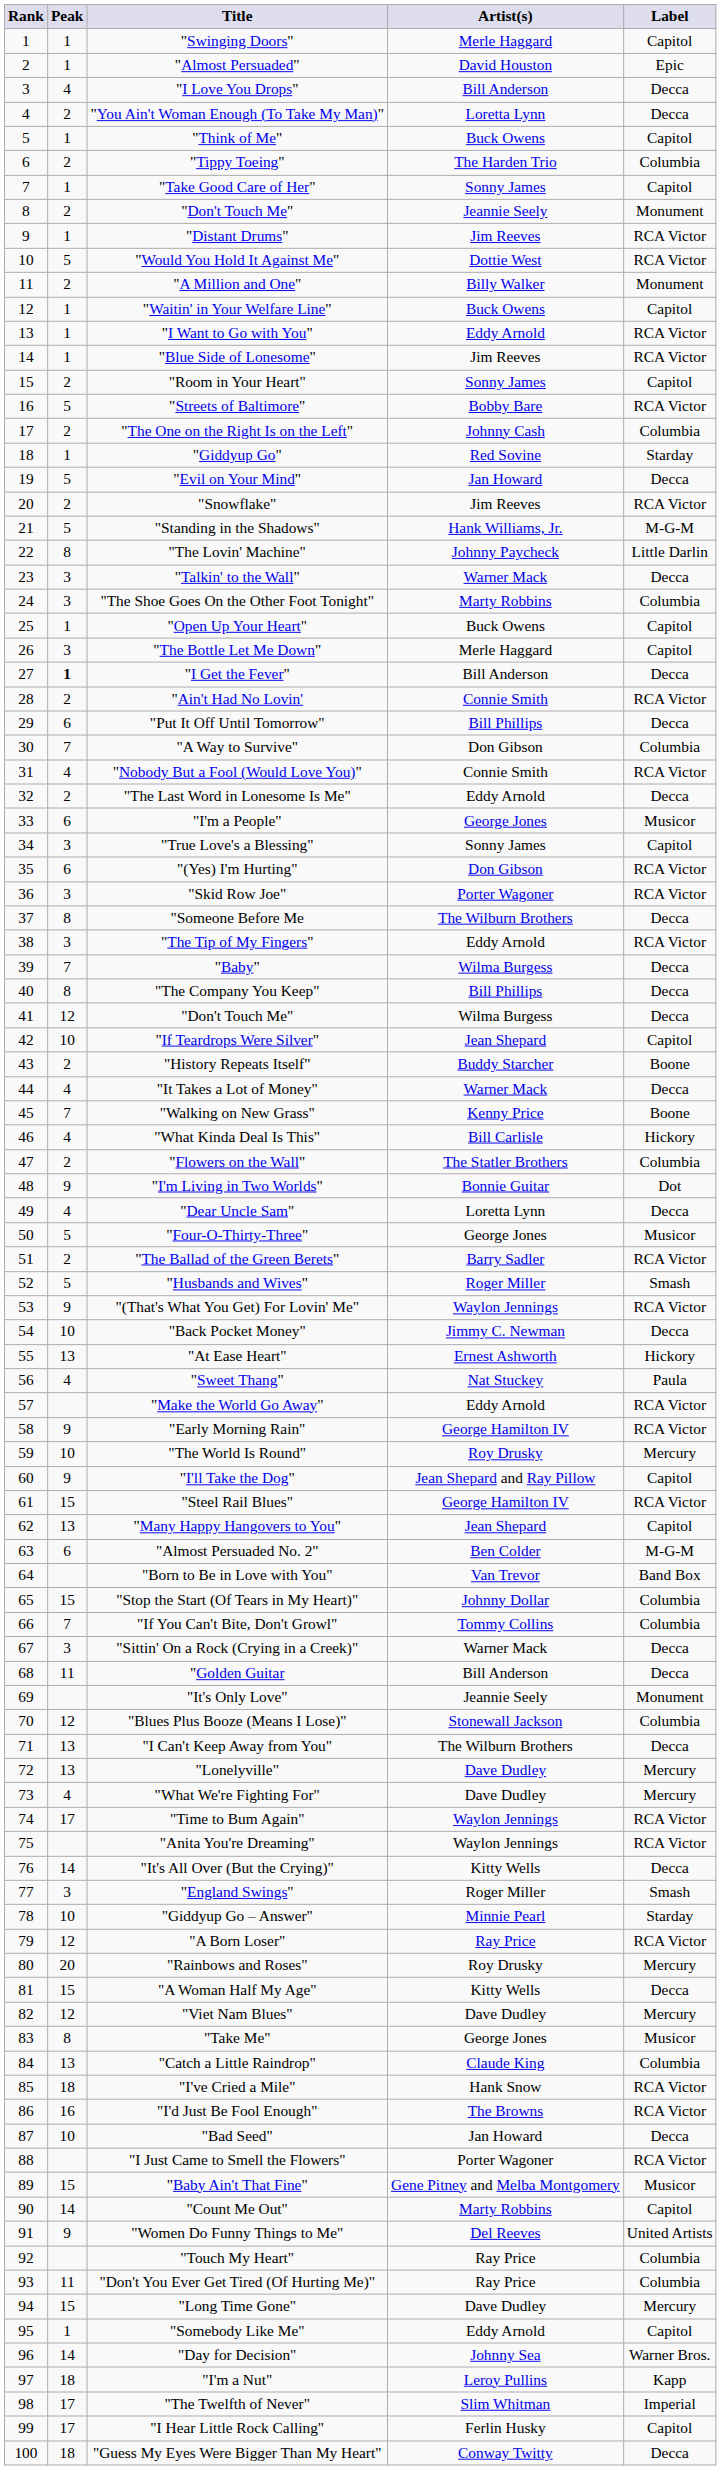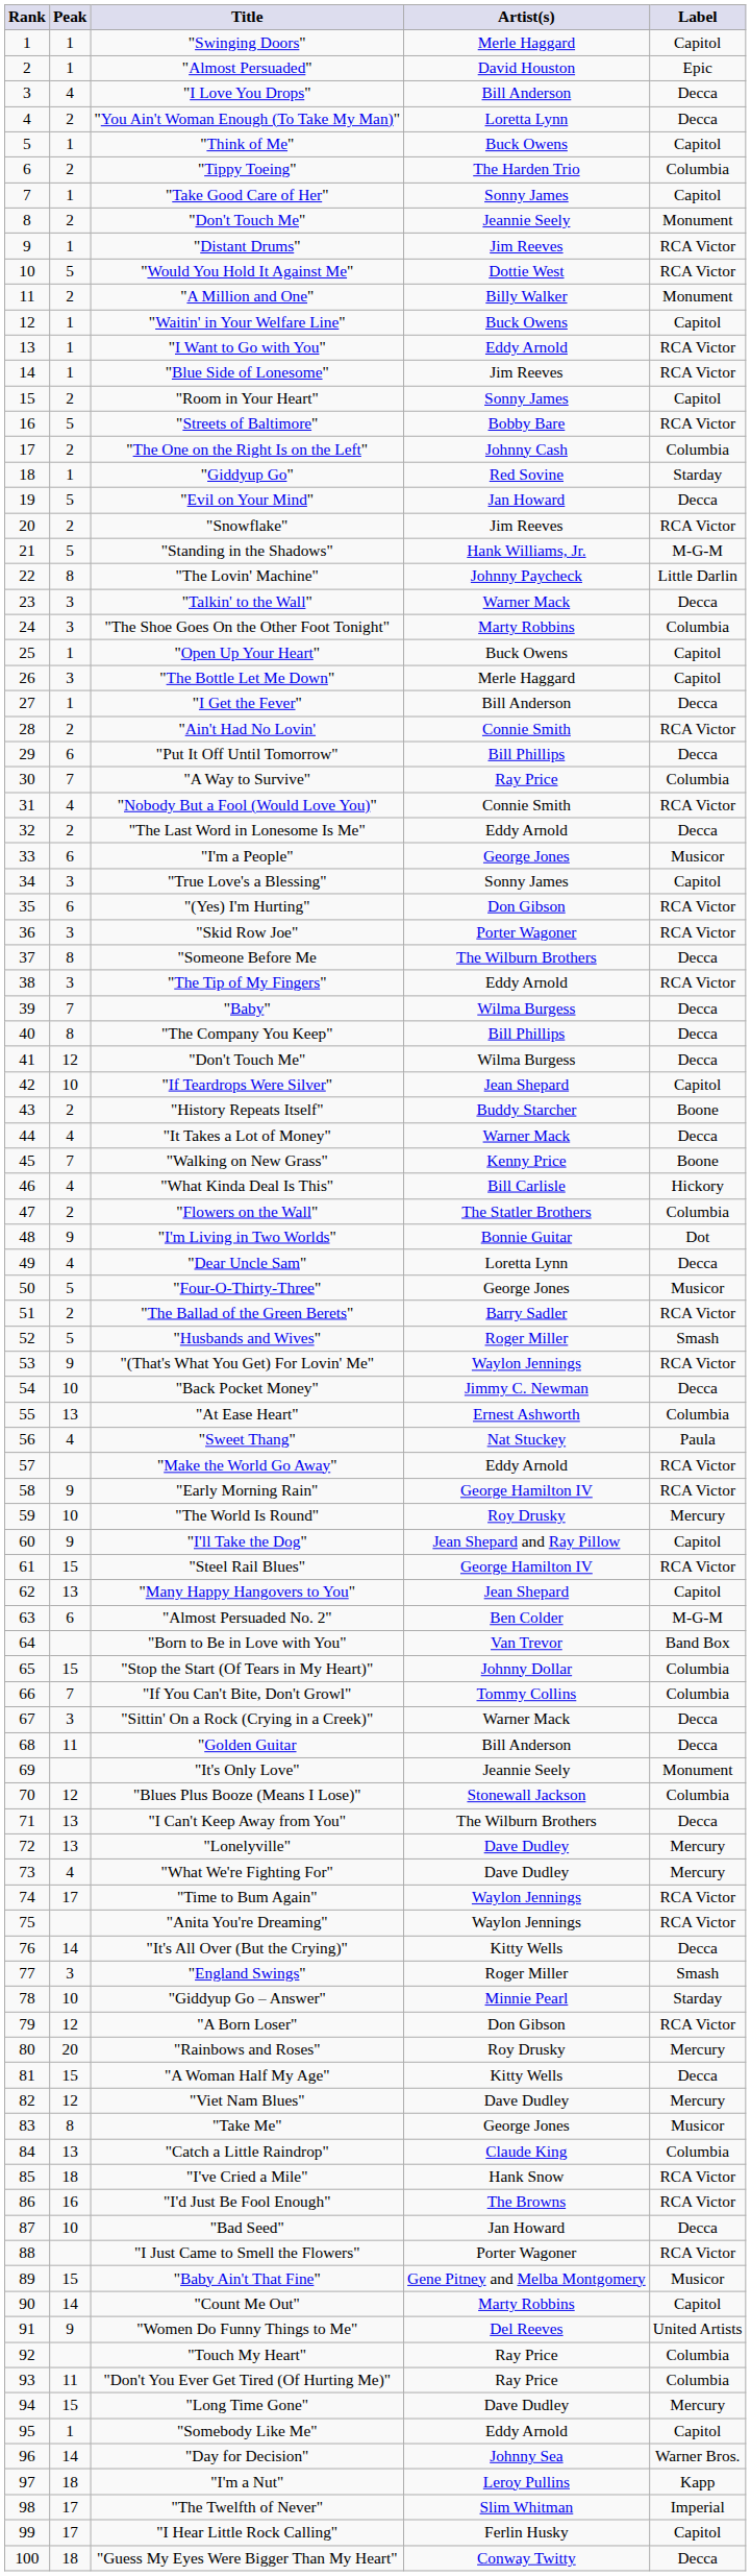 <table class="wikitable sortable" style="text-align: center">
 <tr>
 <th scope="col" style="background:#dde;">Rank</th>
 <th scope="col" style="background:#dde;">Peak</th>
 <th scope="col" style="background:#dde;">Title</th>
 <th scope="col" style="background:#dde;">Artist(s)</th>
 <th scope="col" style="background:#dde;">Label</th>
 </tr>
 <tr>
 <td>1</td>
 <td>1</td>
 <td>"<a href='#'>Swinging Doors</a>"</td>
 <td><a href='#'>Merle Haggard</a></td>
 <td>Capitol</td>
 </tr>
 <tr>
 <td>2</td>
 <td>1</td>
 <td>"<a href='#'>Almost Persuaded</a>"</td>
 <td><a href='#'>David Houston</a></td>
 <td>Epic</td>
 </tr>
 <tr>
 <td>3</td>
 <td>4</td>
 <td>"<a href='#'>I Love You Drops</a>"</td>
 <td><a href='#'>Bill Anderson</a></td>
 <td>Decca</td>
 </tr>
 <tr>
 <td>4</td>
 <td>2</td>
 <td>"<a href='#'>You Ain't Woman Enough (To Take My Man)</a>"</td>
 <td><a href='#'>Loretta Lynn</a></td>
 <td>Decca</td>
 </tr>
 <tr>
 <td>5</td>
 <td>1</td>
 <td>"<a href='#'>Think of Me</a>"</td>
 <td><a href='#'>Buck Owens</a></td>
 <td>Capitol</td>
 </tr>
 <tr>
 <td>6</td>
 <td>2</td>
 <td>"<a href='#'>Tippy Toeing</a>"</td>
 <td><a href='#'>The Harden Trio</a></td>
 <td>Columbia</td>
 </tr>
 <tr>
 <td>7</td>
 <td>1</td>
 <td>"<a href='#'>Take Good Care of Her</a>"</td>
 <td><a href='#'>Sonny James</a></td>
 <td>Capitol</td>
 </tr>
 <tr>
 <td>8</td>
 <td>2</td>
 <td>"<a href='#'>Don't Touch Me</a>"</td>
 <td><a href='#'>Jeannie Seely</a></td>
 <td>Monument</td>
 </tr>
 <tr>
 <td>9</td>
 <td>1</td>
 <td>"<a href='#'>Distant Drums</a>"</td>
 <td><a href='#'>Jim Reeves</a></td>
 <td>RCA Victor</td>
 </tr>
 <tr>
 <td>10</td>
 <td>5</td>
 <td>"<a href='#'>Would You Hold It Against Me</a>"</td>
 <td><a href='#'>Dottie West</a></td>
 <td>RCA Victor</td>
 </tr>
 <tr>
 <td>11</td>
 <td>2</td>
 <td>"<a href='#'>A Million and One</a>"</td>
 <td><a href='#'>Billy Walker</a></td>
 <td>Monument</td>
 </tr>
 <tr>
 <td>12</td>
 <td>1</td>
 <td>"<a href='#'>Waitin' in Your Welfare Line</a>"</td>
 <td><a href='#'>Buck Owens</a></td>
 <td>Capitol</td>
 </tr>
 <tr>
 <td>13</td>
 <td>1</td>
 <td>"<a href='#'>I Want to Go with You</a>"</td>
 <td><a href='#'>Eddy Arnold</a></td>
 <td>RCA Victor</td>
 </tr>
 <tr>
 <td>14</td>
 <td>1</td>
 <td>"<a href='#'>Blue Side of Lonesome</a>"</td>
 <td>Jim Reeves</td>
 <td>RCA Victor</td>
 </tr>
 <tr>
 <td>15</td>
 <td>2</td>
 <td>"Room in Your Heart"</td>
 <td><a href='#'>Sonny James</a></td>
 <td>Capitol</td>
 </tr>
 <tr>
 <td>16</td>
 <td>5</td>
 <td>"<a href='#'>Streets of Baltimore</a>"</td>
 <td><a href='#'>Bobby Bare</a></td>
 <td>RCA Victor</td>
 </tr>
 <tr>
 <td>17</td>
 <td>2</td>
 <td>"<a href='#'>The One on the Right Is on the Left</a>"</td>
 <td><a href='#'>Johnny Cash</a></td>
 <td>Columbia</td>
 </tr>
 <tr>
 <td>18</td>
 <td>1</td>
 <td>"<a href='#'>Giddyup Go</a>"</td>
 <td><a href='#'>Red Sovine</a></td>
 <td>Starday</td>
 </tr>
 <tr>
 <td>19</td>
 <td>5</td>
 <td>"<a href='#'>Evil on Your Mind</a>"</td>
 <td><a href='#'>Jan Howard</a></td>
 <td>Decca</td>
 </tr>
 <tr>
 <td>20</td>
 <td>2</td>
 <td>"Snowflake"</td>
 <td>Jim Reeves</td>
 <td>RCA Victor</td>
 </tr>
 <tr>
 <td>21</td>
 <td>5</td>
 <td>"Standing in the Shadows"</td>
 <td><a href='#'>Hank Williams, Jr.</a></td>
 <td>M-G-M</td>
 </tr>
 <tr>
 <td>22</td>
 <td>8</td>
 <td>"The Lovin' Machine"</td>
 <td><a href='#'>Johnny Paycheck</a></td>
 <td>Little Darlin</td>
 </tr>
 <tr>
 <td>23</td>
 <td>3</td>
 <td>"<a href='#'>Talkin' to the Wall</a>"</td>
 <td><a href='#'>Warner Mack</a></td>
 <td>Decca</td>
 </tr>
 <tr>
 <td>24</td>
 <td>3</td>
 <td>"The Shoe Goes On the Other Foot Tonight"</td>
 <td><a href='#'>Marty Robbins</a></td>
 <td>Columbia</td>
 </tr>
 <tr>
 <td>25</td>
 <td>1</td>
 <td>"<a href='#'>Open Up Your Heart</a>"</td>
 <td>Buck Owens</td>
 <td>Capitol</td>
 </tr>
 <tr>
 <td>26</td>
 <td>3</td>
 <td>"<a href='#'>The Bottle Let Me Down</a>"</td>
 <td>Merle Haggard</td>
 <td>Capitol</td>
 </tr>
 <tr>
 <td>27</td>
-<td><strong>1</strong></td>
+<td>1</td>
 <td>"<a href='#'>I Get the Fever</a>"</td>
 <td>Bill Anderson</td>
 <td>Decca</td>
 </tr>
 <tr>
 <td>28</td>
 <td>2</td>
 <td>"<a href='#'>Ain't Had No Lovin'</a></td>
 <td><a href='#'>Connie Smith</a></td>
 <td>RCA Victor</td>
 </tr>
 <tr>
 <td>29</td>
 <td>6</td>
 <td>"Put It Off Until Tomorrow"</td>
 <td><a href='#'>Bill Phillips</a></td>
 <td>Decca</td>
 </tr>
 <tr>
 <td>30</td>
 <td>7</td>
 <td>"A Way to Survive"</td>
-<td>Don Gibson</td>
+<td><a href='#'>Ray Price</a></td>
 <td>Columbia</td>
 </tr>
 <tr>
 <td>31</td>
 <td>4</td>
 <td>"<a href='#'>Nobody But a Fool (Would Love You)</a>"</td>
 <td>Connie Smith</td>
 <td>RCA Victor</td>
 </tr>
 <tr>
 <td>32</td>
 <td>2</td>
 <td>"The Last Word in Lonesome Is Me"</td>
 <td>Eddy Arnold</td>
 <td>Decca</td>
 </tr>
 <tr>
 <td>33</td>
 <td>6</td>
 <td>"I'm a People"</td>
 <td><a href='#'>George Jones</a></td>
 <td>Musicor</td>
 </tr>
 <tr>
 <td>34</td>
 <td>3</td>
 <td>"True Love's a Blessing"</td>
 <td>Sonny James</td>
 <td>Capitol</td>
 </tr>
 <tr>
 <td>35</td>
 <td>6</td>
 <td>"(Yes) I'm Hurting"</td>
 <td><a href='#'>Don Gibson</a></td>
 <td>RCA Victor</td>
 </tr>
 <tr>
 <td>36</td>
 <td>3</td>
 <td>"Skid Row Joe"</td>
 <td><a href='#'>Porter Wagoner</a></td>
 <td>RCA Victor</td>
 </tr>
 <tr>
 <td>37</td>
 <td>8</td>
 <td>"Someone Before Me</td>
 <td><a href='#'>The Wilburn Brothers</a></td>
 <td>Decca</td>
 </tr>
 <tr>
 <td>38</td>
 <td>3</td>
 <td>"<a href='#'>The Tip of My Fingers</a>"</td>
 <td>Eddy Arnold</td>
 <td>RCA Victor</td>
 </tr>
 <tr>
 <td>39</td>
 <td>7</td>
 <td>"<a href='#'>Baby</a>"</td>
 <td><a href='#'>Wilma Burgess</a></td>
 <td>Decca</td>
 </tr>
 <tr>
 <td>40</td>
 <td>8</td>
 <td>"The Company You Keep"</td>
 <td><a href='#'>Bill Phillips</a></td>
 <td>Decca</td>
 </tr>
 <tr>
 <td>41</td>
 <td>12</td>
 <td>"Don't Touch Me"</td>
 <td>Wilma Burgess</td>
 <td>Decca</td>
 </tr>
 <tr>
 <td>42</td>
 <td>10</td>
 <td>"<a href='#'>If Teardrops Were Silver</a>"</td>
 <td><a href='#'>Jean Shepard</a></td>
 <td>Capitol</td>
 </tr>
 <tr>
 <td>43</td>
 <td>2</td>
 <td>"History Repeats Itself"</td>
 <td><a href='#'>Buddy Starcher</a></td>
 <td>Boone</td>
 </tr>
 <tr>
 <td>44</td>
 <td>4</td>
 <td>"It Takes a Lot of Money"</td>
 <td><a href='#'>Warner Mack</a></td>
 <td>Decca</td>
 </tr>
 <tr>
 <td>45</td>
 <td>7</td>
 <td>"Walking on New Grass"</td>
 <td><a href='#'>Kenny Price</a></td>
 <td>Boone</td>
 </tr>
 <tr>
 <td>46</td>
 <td>4</td>
 <td>"What Kinda Deal Is This"</td>
 <td><a href='#'>Bill Carlisle</a></td>
 <td>Hickory</td>
 </tr>
 <tr>
 <td>47</td>
 <td>2</td>
 <td>"<a href='#'>Flowers on the Wall</a>"</td>
 <td><a href='#'>The Statler Brothers</a></td>
 <td>Columbia</td>
 </tr>
 <tr>
 <td>48</td>
 <td>9</td>
 <td>"<a href='#'>I'm Living in Two Worlds</a>"</td>
 <td><a href='#'>Bonnie Guitar</a></td>
 <td>Dot</td>
 </tr>
 <tr>
 <td>49</td>
 <td>4</td>
 <td>"<a href='#'>Dear Uncle Sam</a>"</td>
 <td>Loretta Lynn</td>
 <td>Decca</td>
 </tr>
 <tr>
 <td>50</td>
 <td>5</td>
 <td>"<a href='#'>Four-O-Thirty-Three</a>"</td>
 <td>George Jones</td>
 <td>Musicor</td>
 </tr>
 <tr>
 <td>51</td>
 <td>2</td>
 <td>"<a href='#'>The Ballad of the Green Berets</a>"</td>
 <td><a href='#'>Barry Sadler</a></td>
 <td>RCA Victor</td>
 </tr>
 <tr>
 <td>52</td>
 <td>5</td>
 <td>"<a href='#'>Husbands and Wives</a>"</td>
 <td><a href='#'>Roger Miller</a></td>
 <td>Smash</td>
 </tr>
 <tr>
 <td>53</td>
 <td>9</td>
 <td>"(That's What You Get) For Lovin' Me"</td>
 <td><a href='#'>Waylon Jennings</a></td>
 <td>RCA Victor</td>
 </tr>
 <tr>
 <td>54</td>
 <td>10</td>
 <td>"Back Pocket Money"</td>
 <td><a href='#'>Jimmy C. Newman</a></td>
 <td>Decca</td>
 </tr>
 <tr>
 <td>55</td>
 <td>13</td>
 <td>"At Ease Heart"</td>
 <td><a href='#'>Ernest Ashworth</a></td>
-<td>Hickory</td>
+<td>Columbia</td>
 </tr>
 <tr>
 <td>56</td>
 <td>4</td>
 <td>"<a href='#'>Sweet Thang</a>"</td>
 <td><a href='#'>Nat Stuckey</a></td>
 <td>Paula</td>
 </tr>
 <tr>
 <td>57</td>
 <td></td>
 <td>"<a href='#'>Make the World Go Away</a>"</td>
 <td>Eddy Arnold</td>
 <td>RCA Victor</td>
 </tr>
 <tr>
 <td>58</td>
 <td>9</td>
 <td>"Early Morning Rain"</td>
 <td><a href='#'>George Hamilton IV</a></td>
 <td>RCA Victor</td>
 </tr>
 <tr>
 <td>59</td>
 <td>10</td>
 <td>"The World Is Round"</td>
 <td><a href='#'>Roy Drusky</a></td>
 <td>Mercury</td>
 </tr>
 <tr>
 <td>60</td>
 <td>9</td>
 <td>"<a href='#'>I'll Take the Dog</a>"</td>
 <td><a href='#'>Jean Shepard</a> and <a href='#'>Ray Pillow</a></td>
 <td>Capitol</td>
 </tr>
 <tr>
 <td>61</td>
 <td>15</td>
 <td>"Steel Rail Blues"</td>
 <td><a href='#'>George Hamilton IV</a></td>
 <td>RCA Victor</td>
 </tr>
 <tr>
 <td>62</td>
 <td>13</td>
 <td>"<a href='#'>Many Happy Hangovers to You</a>"</td>
 <td><a href='#'>Jean Shepard</a></td>
 <td>Capitol</td>
 </tr>
 <tr>
 <td>63</td>
 <td>6</td>
 <td>"Almost Persuaded No. 2"</td>
 <td><a href='#'>Ben Colder</a></td>
 <td>M-G-M</td>
 </tr>
 <tr>
 <td>64</td>
 <td></td>
 <td>"Born to Be in Love with You"</td>
 <td><a href='#'>Van Trevor</a></td>
 <td>Band Box</td>
 </tr>
 <tr>
 <td>65</td>
 <td>15</td>
 <td>"Stop the Start (Of Tears in My Heart)"</td>
 <td><a href='#'>Johnny Dollar</a></td>
 <td>Columbia</td>
 </tr>
 <tr>
 <td>66</td>
 <td>7</td>
 <td>"If You Can't Bite, Don't Growl"</td>
 <td><a href='#'>Tommy Collins</a></td>
 <td>Columbia</td>
 </tr>
 <tr>
 <td>67</td>
 <td>3</td>
 <td>"Sittin' On a Rock (Crying in a Creek)"</td>
 <td>Warner Mack</td>
 <td>Decca</td>
 </tr>
 <tr>
 <td>68</td>
 <td>11</td>
 <td>"<a href='#'>Golden Guitar</a></td>
 <td>Bill Anderson</td>
 <td>Decca</td>
 </tr>
 <tr>
 <td>69</td>
 <td></td>
 <td>"It's Only Love"</td>
 <td>Jeannie Seely</td>
 <td>Monument</td>
 </tr>
 <tr>
 <td>70</td>
 <td>12</td>
 <td>"Blues Plus Booze (Means I Lose)"</td>
 <td><a href='#'>Stonewall Jackson</a></td>
 <td>Columbia</td>
 </tr>
 <tr>
 <td>71</td>
 <td>13</td>
 <td>"I Can't Keep Away from You"</td>
 <td>The Wilburn Brothers</td>
 <td>Decca</td>
 </tr>
 <tr>
 <td>72</td>
 <td>13</td>
 <td>"Lonelyville"</td>
 <td><a href='#'>Dave Dudley</a></td>
 <td>Mercury</td>
 </tr>
 <tr>
 <td>73</td>
 <td>4</td>
 <td>"What We're Fighting For"</td>
 <td>Dave Dudley</td>
 <td>Mercury</td>
 </tr>
 <tr>
 <td>74</td>
 <td>17</td>
 <td>"Time to Bum Again"</td>
 <td><a href='#'>Waylon Jennings</a></td>
 <td>RCA Victor</td>
 </tr>
 <tr>
 <td>75</td>
 <td></td>
 <td>"Anita You're Dreaming"</td>
 <td>Waylon Jennings</td>
 <td>RCA Victor</td>
 </tr>
 <tr>
 <td>76</td>
 <td>14</td>
 <td>"It's All Over (But the Crying)"</td>
 <td>Kitty Wells</td>
 <td>Decca</td>
 </tr>
 <tr>
 <td>77</td>
 <td>3</td>
 <td>"<a href='#'>England Swings</a>"</td>
 <td>Roger Miller</td>
 <td>Smash</td>
 </tr>
 <tr>
 <td>78</td>
 <td>10</td>
 <td>"Giddyup Go – Answer"</td>
 <td><a href='#'>Minnie Pearl</a></td>
 <td>Starday</td>
 </tr>
 <tr>
 <td>79</td>
 <td>12</td>
 <td>"A Born Loser"</td>
-<td><a href='#'>Ray Price</a></td>
+<td>Don Gibson</td>
 <td>RCA Victor</td>
 </tr>
 <tr>
 <td>80</td>
 <td>20</td>
 <td>"Rainbows and Roses"</td>
 <td>Roy Drusky</td>
 <td>Mercury</td>
 </tr>
 <tr>
 <td>81</td>
 <td>15</td>
 <td>"A Woman Half My Age"</td>
 <td>Kitty Wells</td>
 <td>Decca</td>
 </tr>
 <tr>
 <td>82</td>
 <td>12</td>
 <td>"Viet Nam Blues"</td>
 <td>Dave Dudley</td>
 <td>Mercury</td>
 </tr>
 <tr>
 <td>83</td>
 <td>8</td>
 <td>"Take Me"</td>
 <td>George Jones</td>
 <td>Musicor</td>
 </tr>
 <tr>
 <td>84</td>
 <td>13</td>
 <td>"Catch a Little Raindrop"</td>
 <td><a href='#'>Claude King</a></td>
 <td>Columbia</td>
 </tr>
 <tr>
 <td>85</td>
 <td>18</td>
 <td>"I've Cried a Mile"</td>
 <td>Hank Snow</td>
 <td>RCA Victor</td>
 </tr>
 <tr>
 <td>86</td>
 <td>16</td>
 <td>"I'd Just Be Fool Enough"</td>
 <td><a href='#'>The Browns</a></td>
 <td>RCA Victor</td>
 </tr>
 <tr>
 <td>87</td>
 <td>10</td>
 <td>"Bad Seed"</td>
 <td>Jan Howard</td>
 <td>Decca</td>
 </tr>
 <tr>
 <td>88</td>
 <td></td>
 <td>"I Just Came to Smell the Flowers"</td>
 <td>Porter Wagoner</td>
 <td>RCA Victor</td>
 </tr>
 <tr>
 <td>89</td>
 <td>15</td>
 <td>"<a href='#'>Baby Ain't That Fine</a>"</td>
 <td><a href='#'>Gene Pitney</a> and <a href='#'>Melba Montgomery</a></td>
 <td>Musicor</td>
 </tr>
 <tr>
 <td>90</td>
 <td>14</td>
 <td>"Count Me Out"</td>
 <td><a href='#'>Marty Robbins</a></td>
 <td>Capitol</td>
 </tr>
 <tr>
 <td>91</td>
 <td>9</td>
 <td>"Women Do Funny Things to Me"</td>
 <td><a href='#'>Del Reeves</a></td>
 <td>United Artists</td>
 </tr>
 <tr>
 <td>92</td>
 <td></td>
 <td>"Touch My Heart"</td>
 <td>Ray Price</td>
 <td>Columbia</td>
 </tr>
 <tr>
 <td>93</td>
 <td>11</td>
 <td>"Don't You Ever Get Tired (Of Hurting Me)"</td>
 <td>Ray Price</td>
 <td>Columbia</td>
 </tr>
 <tr>
 <td>94</td>
 <td>15</td>
 <td>"Long Time Gone"</td>
 <td>Dave Dudley</td>
 <td>Mercury</td>
 </tr>
 <tr>
 <td>95</td>
 <td>1</td>
 <td>"Somebody Like Me"</td>
 <td>Eddy Arnold</td>
 <td>Capitol</td>
 </tr>
 <tr>
 <td>96</td>
 <td>14</td>
 <td>"Day for Decision"</td>
 <td><a href='#'>Johnny Sea</a></td>
 <td>Warner Bros.</td>
 </tr>
 <tr>
 <td>97</td>
 <td>18</td>
 <td>"I'm a Nut"</td>
 <td><a href='#'>Leroy Pullins</a></td>
 <td>Kapp</td>
 </tr>
 <tr>
 <td>98</td>
 <td>17</td>
 <td>"The Twelfth of Never"</td>
 <td><a href='#'>Slim Whitman</a></td>
 <td>Imperial</td>
 </tr>
 <tr>
 <td>99</td>
 <td>17</td>
 <td>"I Hear Little Rock Calling"</td>
 <td>Ferlin Husky</td>
 <td>Capitol</td>
 </tr>
 <tr>
 <td>100</td>
 <td>18</td>
 <td>"Guess My Eyes Were Bigger Than My Heart"</td>
 <td><a href='#'>Conway Twitty</a></td>
 <td>Decca</td>
 </tr>
 </table>
